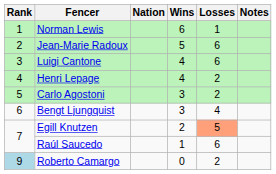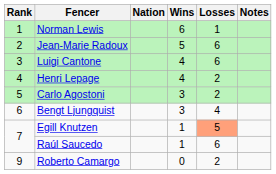 <table class="wikitable sortable" style="text-align: center;">
 <tr>
 <th>Rank</th>
 <th>Fencer</th>
 <th>Nation</th>
 <th>Wins</th>
 <th>Losses</th>
 <th>Notes</th>
 </tr>
 <tr style="background:#bbf3bb;">
 <td>1</td>
 <td align=left><a href='#'>Norman Lewis</a></td>
 <td align=left></td>
 <td>6</td>
 <td>1</td>
 <td></td>
 </tr>
 <tr style="background:#bbf3bb;">
 <td>2</td>
 <td align=left><a href='#'>Jean-Marie Radoux</a></td>
 <td align=left></td>
 <td>5</td>
 <td>6</td>
 <td></td>
 </tr>
 <tr style="background:#bbf3bb;">
 <td>3</td>
 <td align=left><a href='#'>Luigi Cantone</a></td>
 <td align=left></td>
 <td>4</td>
 <td>6</td>
 <td></td>
 </tr>
 <tr style="background:#bbf3bb;">
 <td>4</td>
 <td align=left><a href='#'>Henri Lepage</a></td>
 <td align=left></td>
 <td>4</td>
 <td>2</td>
 <td></td>
 </tr>
 <tr style="background:#bbf3bb;">
 <td>5</td>
 <td align=left><a href='#'>Carlo Agostoni</a></td>
 <td align=left></td>
 <td>3</td>
 <td>2</td>
 <td></td>
 </tr>
 <tr>
 <td>6</td>
 <td align=left><a href='#'>Bengt Ljungquist</a></td>
 <td align=left></td>
 <td>3</td>
 <td>4</td>
 <td></td>
 </tr>
 <tr>
 <td rowspan=2>7</td>
 <td align=left><a href='#'>Egill Knutzen</a></td>
 <td align=left></td>
-<td>2</td>
+<td>1</td>
 <td style="background: lightsalmon;">5</td>
 <td></td>
 </tr>
 <tr>
 <td align=left><a href='#'>Raúl Saucedo</a></td>
 <td align=left></td>
 <td>1</td>
 <td>6</td>
 <td></td>
 </tr>
 <tr>
-<td style="background: lightblue;">9</td>
+<td>9</td>
 <td align=left><a href='#'>Roberto Camargo</a></td>
 <td align=left></td>
 <td>0</td>
 <td>2</td>
 <td></td>
 </tr>
 </table>
